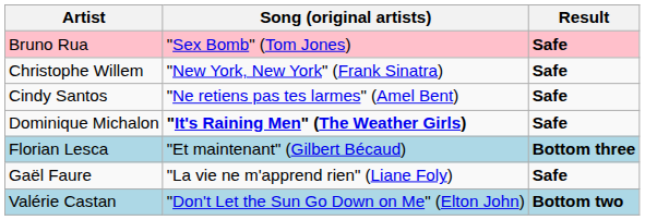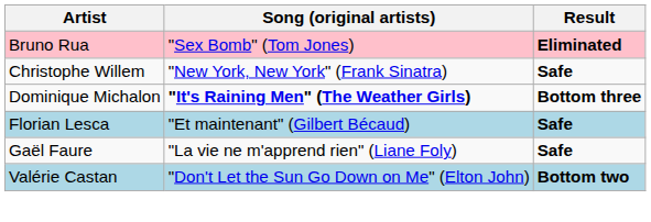 <table class=wikitable>
 <tr>
 <th>Artist</th>
 <th>Song (original artists)</th>
 <th>Result</th>
 </tr>
 <tr style="background:pink;">
 <td>Bruno Rua</td>
 <td>"<a href='#'>Sex Bomb</a>" (<a href='#'>Tom Jones</a>)</td>
-<td><strong>Safe</strong></td>
+<td><strong>Eliminated</strong></td>
 </tr>
 <tr>
 <td>Christophe Willem</td>
 <td>"<a href='#'>New York, New York</a>" (<a href='#'>Frank Sinatra</a>)</td>
 <td><strong>Safe</strong></td>
 </tr>
 <tr>
-<td>Cindy Santos</td>
-<td>"<a href='#'>Ne retiens pas tes larmes</a>" (<a href='#'>Amel Bent</a>)</td>
-<td><strong>Safe</strong></td>
-</tr>
-<tr>
 <td>Dominique Michalon</td>
 <td><strong>"<a href='#'>It's Raining Men</a>" (<a href='#'>The Weather Girls</a>)</strong></td>
-<td><strong>Safe</strong></td>
+<td><strong>Bottom three</strong></td>
 </tr>
 <tr style="background:lightblue;">
 <td>Florian Lesca</td>
 <td>"Et maintenant" (<a href='#'>Gilbert Bécaud</a>)</td>
-<td><strong>Bottom three</strong></td>
+<td><strong>Safe</strong></td>
 </tr>
 <tr>
 <td>Gaël Faure</td>
 <td>"La vie ne m'apprend rien" (<a href='#'>Liane Foly</a>)</td>
 <td><strong>Safe</strong></td>
 </tr>
 <tr style="background:lightblue;">
 <td>Valérie Castan</td>
 <td>"<a href='#'>Don't Let the Sun Go Down on Me</a>" (<a href='#'>Elton John</a>)</td>
 <td><strong>Bottom two</strong></td>
 </tr>
 </table>
